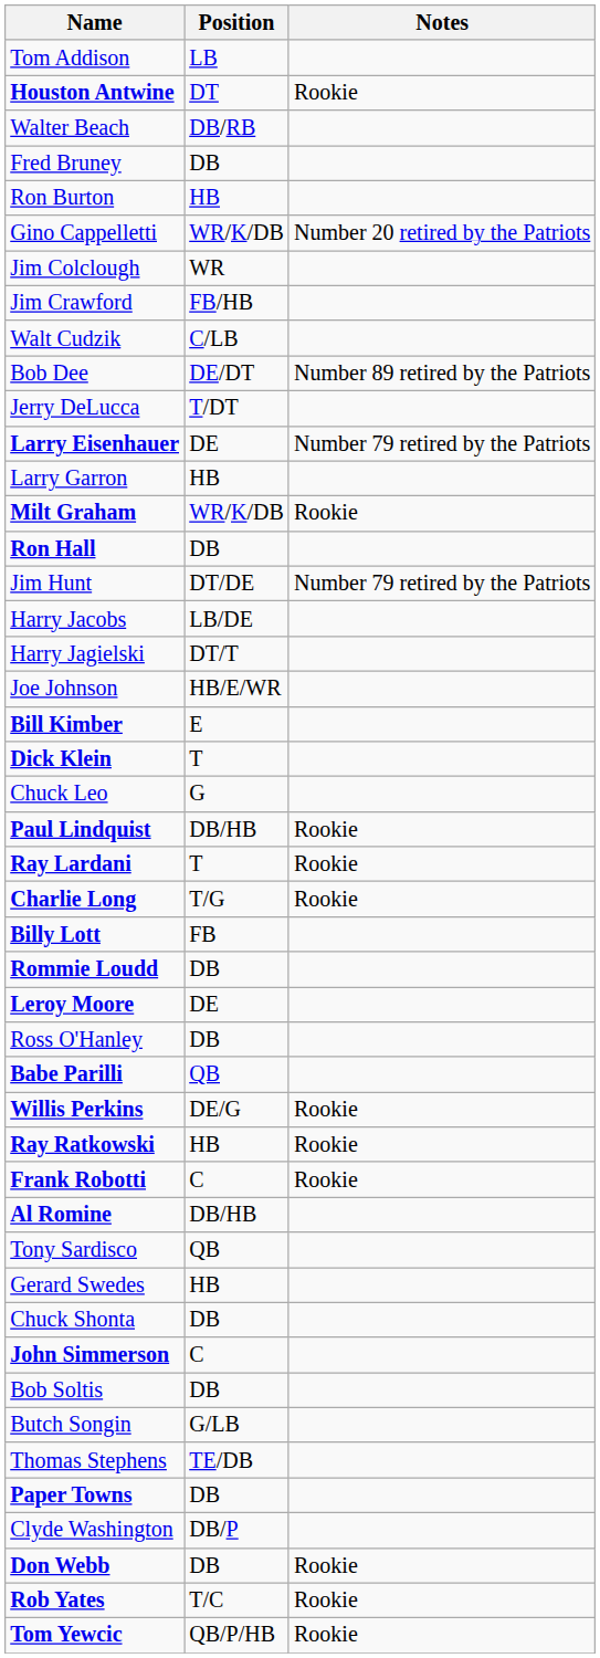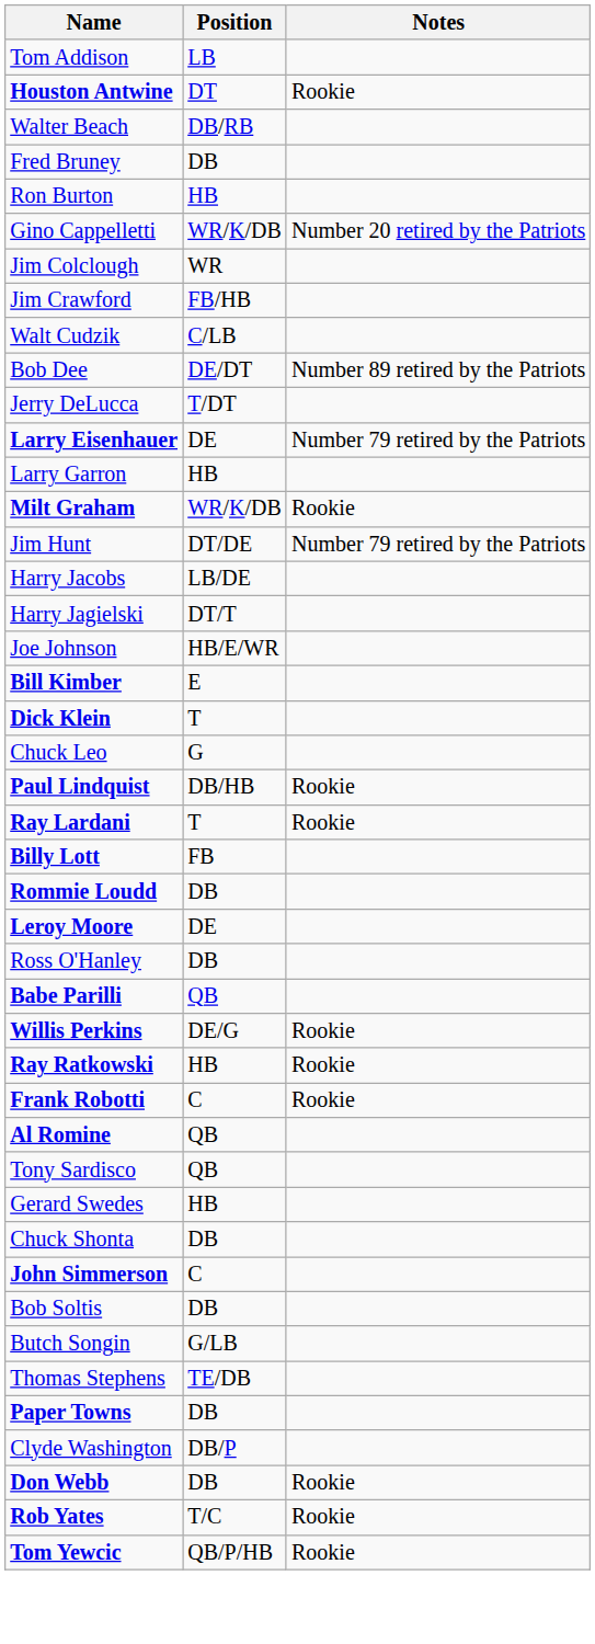 <table class="wikitable">
 <tr>
 <th>Name</th>
 <th>Position</th>
 <th>Notes</th>
 </tr>
 <tr>
 <td><a href='#'>Tom Addison</a></td>
 <td><a href='#'>LB</a></td>
 <td></td>
 </tr>
 <tr>
 <td><strong><a href='#'>Houston Antwine</a></strong></td>
 <td><a href='#'>DT</a></td>
 <td>Rookie</td>
 </tr>
 <tr>
 <td><a href='#'>Walter Beach</a></td>
 <td><a href='#'>DB</a>/<a href='#'>RB</a></td>
 <td></td>
 </tr>
 <tr>
 <td><a href='#'>Fred Bruney</a></td>
 <td>DB</td>
 <td></td>
 </tr>
 <tr>
 <td><a href='#'>Ron Burton</a></td>
 <td><a href='#'>HB</a></td>
 <td></td>
 </tr>
 <tr>
 <td><a href='#'>Gino Cappelletti</a></td>
 <td><a href='#'>WR</a>/<a href='#'>K</a>/DB</td>
 <td>Number 20 <a href='#'>retired by the Patriots</a></td>
 </tr>
 <tr>
 <td><a href='#'>Jim Colclough</a></td>
 <td>WR</td>
 <td></td>
 </tr>
 <tr>
 <td><a href='#'>Jim Crawford</a></td>
 <td><a href='#'>FB</a>/HB</td>
 <td></td>
 </tr>
 <tr>
 <td><a href='#'>Walt Cudzik</a></td>
 <td><a href='#'>C</a>/LB</td>
 <td></td>
 </tr>
 <tr>
 <td><a href='#'>Bob Dee</a></td>
 <td><a href='#'>DE</a>/DT</td>
 <td>Number 89 retired by the Patriots</td>
 </tr>
 <tr>
 <td><a href='#'>Jerry DeLucca</a></td>
 <td><a href='#'>T</a>/DT</td>
 <td></td>
 </tr>
 <tr>
 <td><strong><a href='#'>Larry Eisenhauer</a></strong></td>
 <td>DE</td>
 <td>Number 79 retired by the Patriots</td>
 </tr>
 <tr>
 <td><a href='#'>Larry Garron</a></td>
 <td>HB</td>
 <td></td>
 </tr>
 <tr>
 <td><strong><a href='#'>Milt Graham</a></strong></td>
 <td><a href='#'>WR</a>/<a href='#'>K</a>/DB</td>
 <td>Rookie</td>
 </tr>
 <tr>
-<td><strong><a href='#'>Ron Hall</a></strong></td>
-<td>DB</td>
-<td></td>
-</tr>
-<tr>
 <td><a href='#'>Jim Hunt</a></td>
 <td>DT/DE</td>
 <td>Number 79 retired by the Patriots</td>
 </tr>
 <tr>
 <td><a href='#'>Harry Jacobs</a></td>
 <td>LB/DE</td>
 <td></td>
 </tr>
 <tr>
 <td><a href='#'>Harry Jagielski</a></td>
 <td>DT/T</td>
 <td></td>
 </tr>
 <tr>
 <td><a href='#'>Joe Johnson</a></td>
 <td>HB/E/WR</td>
 <td></td>
 </tr>
 <tr>
 <td><strong><a href='#'>Bill Kimber</a></strong></td>
 <td>E</td>
 <td></td>
 </tr>
 <tr>
 <td><strong><a href='#'>Dick Klein</a></strong></td>
 <td>T</td>
 <td></td>
 </tr>
 <tr>
 <td><a href='#'>Chuck Leo</a></td>
 <td>G</td>
 <td></td>
 </tr>
 <tr>
 <td><strong><a href='#'>Paul Lindquist</a></strong></td>
 <td>DB/HB</td>
 <td>Rookie</td>
 </tr>
 <tr>
 <td><strong><a href='#'>Ray Lardani</a></strong></td>
 <td>T</td>
 <td>Rookie</td>
 </tr>
 <tr>
-<td><strong><a href='#'>Charlie Long</a></strong></td>
-<td>T/G</td>
-<td>Rookie</td>
-</tr>
-<tr>
 <td><strong><a href='#'>Billy Lott</a></strong></td>
 <td>FB</td>
 <td></td>
 </tr>
 <tr>
 <td><strong><a href='#'>Rommie Loudd</a></strong></td>
 <td>DB</td>
 <td></td>
 </tr>
 <tr>
 <td><strong><a href='#'>Leroy Moore</a></strong></td>
 <td>DE</td>
 <td></td>
 </tr>
 <tr>
 <td><a href='#'>Ross O'Hanley</a></td>
 <td>DB</td>
 <td></td>
 </tr>
 <tr>
 <td><strong><a href='#'>Babe Parilli</a></strong></td>
 <td><a href='#'>QB</a></td>
 <td></td>
 </tr>
 <tr>
 <td><strong><a href='#'>Willis Perkins</a></strong></td>
 <td>DE/G</td>
 <td>Rookie</td>
 </tr>
 <tr>
 <td><strong><a href='#'>Ray Ratkowski</a></strong></td>
 <td>HB</td>
 <td>Rookie</td>
 </tr>
 <tr>
 <td><strong><a href='#'>Frank Robotti</a></strong></td>
 <td>C</td>
 <td>Rookie</td>
 </tr>
 <tr>
 <td><strong><a href='#'>Al Romine</a></strong></td>
-<td>DB/HB</td>
+<td>QB</td>
 <td></td>
 </tr>
 <tr>
 <td><a href='#'>Tony Sardisco</a></td>
 <td>QB</td>
 <td></td>
 </tr>
 <tr>
 <td><a href='#'>Gerard Swedes</a></td>
 <td>HB</td>
 <td></td>
 </tr>
 <tr>
 <td><a href='#'>Chuck Shonta</a></td>
 <td>DB</td>
 <td></td>
 </tr>
 <tr>
 <td><strong><a href='#'>John Simmerson</a></strong></td>
 <td>C</td>
 <td></td>
 </tr>
 <tr>
 <td><a href='#'>Bob Soltis</a></td>
 <td>DB</td>
 <td></td>
 </tr>
 <tr>
 <td><a href='#'>Butch Songin</a></td>
 <td>G/LB</td>
 <td></td>
 </tr>
 <tr>
 <td><a href='#'>Thomas Stephens</a></td>
 <td><a href='#'>TE</a>/DB</td>
 <td></td>
 </tr>
 <tr>
 <td><strong><a href='#'>Paper Towns</a></strong></td>
 <td>DB</td>
 <td></td>
 </tr>
 <tr>
 <td><a href='#'>Clyde Washington</a></td>
 <td>DB/<a href='#'>P</a></td>
 <td></td>
 </tr>
 <tr>
 <td><strong><a href='#'>Don Webb</a></strong></td>
 <td>DB</td>
 <td>Rookie</td>
 </tr>
 <tr>
 <td><strong><a href='#'>Rob Yates</a></strong></td>
 <td>T/C</td>
 <td>Rookie</td>
 </tr>
 <tr>
 <td><strong><a href='#'>Tom Yewcic</a></strong></td>
 <td>QB/P/HB</td>
 <td>Rookie</td>
 </tr>
 </table>
